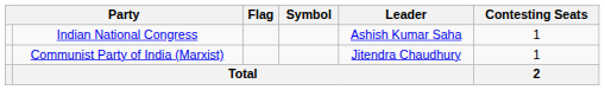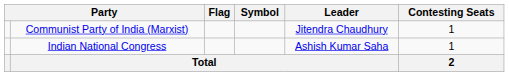 <table class="wikitable" width="60%" style="text-align:center">
 <tr>
 <th colspan="2">Party</th>
 <th>Flag</th>
 <th>Symbol</th>
 <th>Leader</th>
 <th>Contesting Seats</th>
 </tr>
 <tr>
 <td></td>
+<td><a href='#'>Communist Party of India (Marxist)</a></td>
+<td></td>
+<td></td>
+<td><a href='#'>Jitendra Chaudhury</a></td>
+<td>1</td>
+</tr>
+<tr>
+<td></td>
 <td><a href='#'>Indian National Congress</a></td>
 <td></td>
 <td></td>
 <td><a href='#'>Ashish Kumar Saha</a></td>
-<td>1</td>
-</tr>
-<tr>
-<td></td>
-<td><a href='#'>Communist Party of India (Marxist)</a></td>
-<td></td>
-<td></td>
-<td><a href='#'>Jitendra Chaudhury</a></td>
 <td>1</td>
 </tr>
 <tr>
 <th></th>
 <th colspan="4">Total</th>
 <th>2</th>
 </tr>
 </table>
